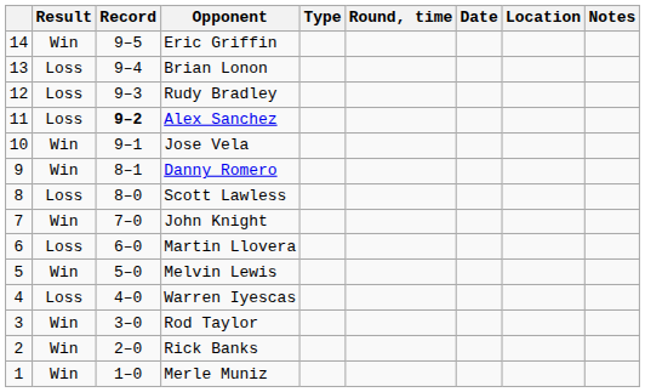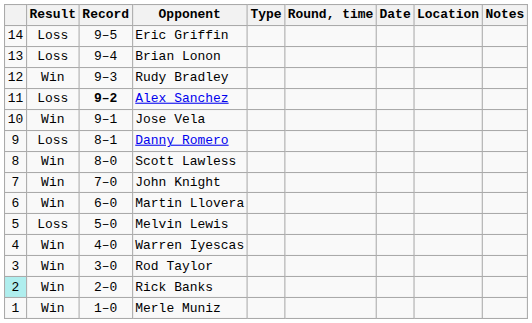 <table class="wikitable" style="text-align:center; font-size:95%">
 <tr>
 <th></th>
 <th>Result</th>
 <th>Record</th>
 <th>Opponent</th>
 <th>Type</th>
 <th>Round, time</th>
 <th>Date</th>
 <th>Location</th>
 <th>Notes</th>
 </tr>
 <tr>
 <td>14</td>
-<td>Win</td>
+<td>Loss</td>
 <td>9–5</td>
 <td align=left> Eric Griffin</td>
 <td></td>
 <td></td>
 <td></td>
 <td align=left></td>
 <td align=left></td>
 </tr>
 <tr>
 <td>13</td>
 <td>Loss</td>
 <td>9–4</td>
 <td align=left> Brian Lonon</td>
 <td></td>
 <td></td>
 <td></td>
 <td align=left></td>
 <td></td>
 </tr>
 <tr>
 <td>12</td>
-<td>Loss</td>
+<td>Win</td>
 <td>9–3</td>
 <td align=left> Rudy Bradley</td>
 <td></td>
 <td></td>
 <td></td>
 <td align=left></td>
 <td></td>
 </tr>
 <tr>
 <td>11</td>
 <td>Loss</td>
 <td><strong>9–2</strong></td>
 <td align=left> <a href='#'>Alex Sanchez</a></td>
 <td></td>
 <td></td>
 <td></td>
 <td align=left></td>
 <td align=left></td>
 </tr>
 <tr>
 <td>10</td>
 <td>Win</td>
 <td>9–1</td>
 <td align=left> Jose Vela</td>
 <td></td>
 <td></td>
 <td></td>
 <td align=left></td>
 <td></td>
 </tr>
 <tr>
 <td>9</td>
-<td>Win</td>
+<td>Loss</td>
 <td>8–1</td>
 <td align=left> <a href='#'>Danny Romero</a></td>
 <td></td>
 <td></td>
 <td></td>
 <td align=left></td>
 <td></td>
 </tr>
 <tr>
 <td>8</td>
-<td>Loss</td>
+<td>Win</td>
 <td>8–0</td>
 <td align=left> Scott Lawless</td>
 <td></td>
 <td></td>
 <td></td>
 <td align=left></td>
 <td></td>
 </tr>
 <tr>
 <td>7</td>
 <td>Win</td>
 <td>7–0</td>
 <td align=left> John Knight</td>
 <td></td>
 <td></td>
 <td></td>
 <td align=left></td>
 <td></td>
 </tr>
 <tr>
 <td>6</td>
-<td>Loss</td>
+<td>Win</td>
 <td>6–0</td>
 <td align=left> Martin Llovera</td>
 <td></td>
 <td></td>
 <td></td>
 <td align=left></td>
 <td></td>
 </tr>
 <tr>
 <td>5</td>
-<td>Win</td>
+<td>Loss</td>
 <td>5–0</td>
 <td align=left> Melvin Lewis</td>
 <td></td>
 <td></td>
 <td></td>
 <td align=left></td>
 <td></td>
 </tr>
 <tr>
 <td>4</td>
-<td>Loss</td>
+<td>Win</td>
 <td>4–0</td>
 <td align=left> Warren Iyescas</td>
 <td></td>
 <td></td>
 <td></td>
 <td align=left></td>
 <td></td>
 </tr>
 <tr>
 <td>3</td>
 <td>Win</td>
 <td>3–0</td>
 <td align=left> Rod Taylor</td>
 <td></td>
 <td></td>
 <td></td>
 <td align=left></td>
 <td></td>
 </tr>
 <tr>
-<td>2</td>
+<td style="background: paleturquoise;">2</td>
 <td>Win</td>
 <td>2–0</td>
 <td align=left> Rick Banks</td>
 <td></td>
 <td></td>
 <td></td>
 <td align=left></td>
 <td></td>
 </tr>
 <tr>
 <td>1</td>
 <td>Win</td>
 <td>1–0</td>
 <td align=left> Merle Muniz</td>
 <td></td>
 <td></td>
 <td></td>
 <td align=left></td>
 <td></td>
 </tr>
 </table>
